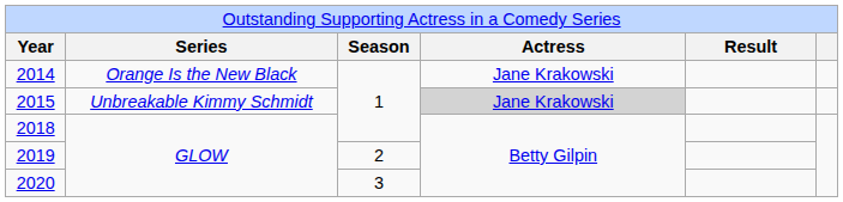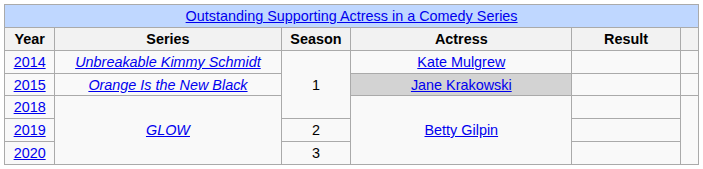 <table class="wikitable plainrowheaders" style="text-align: center; font-size: 90%" width=55%>
 <tr ---- bgcolor="#bfd7ff">
 <td colspan=6 align=center><a href='#'>Outstanding Supporting Actress in a Comedy Series</a></td>
 </tr>
 <tr ---- bgcolor="#bfd7ff">
 <th scope="col" style="width:1%;">Year</th>
 <th scope="col" style="width:12%;">Series</th>
 <th scope="col" style="width:1%;">Season</th>
 <th scope="col" style="width:12%;">Actress</th>
 <th scope="col" style="width:5%;">Result</th>
 <th scope="col" style="width:1%;"></th>
 </tr>
 <tr>
 <td><a href='#'>2014</a></td>
-<td><em><a href='#'>Orange Is the New Black</a></em></td>
+<td><em><a href='#'>Unbreakable Kimmy Schmidt</a></em></td>
 <td rowspan="3">1</td>
-<td><a href='#'>Jane Krakowski</a></td>
+<td><a href='#'>Kate Mulgrew</a></td>
 <td></td>
 <td></td>
 </tr>
 <tr>
 <td><a href='#'>2015</a></td>
-<td><em><a href='#'>Unbreakable Kimmy Schmidt</a></em></td>
+<td><em><a href='#'>Orange Is the New Black</a></em></td>
 <td style="background: lightgrey;"><a href='#'>Jane Krakowski</a></td>
 <td></td>
 <td></td>
 </tr>
 <tr>
 <td><a href='#'>2018</a></td>
 <td rowspan="3"><em><a href='#'>GLOW</a></em></td>
 <td rowspan="3"><a href='#'>Betty Gilpin</a></td>
 <td></td>
 <td rowspan="3"></td>
 </tr>
 <tr>
 <td><a href='#'>2019</a></td>
 <td>2</td>
 <td></td>
 </tr>
 <tr>
 <td><a href='#'>2020</a></td>
 <td>3</td>
 <td></td>
 </tr>
 </table>
